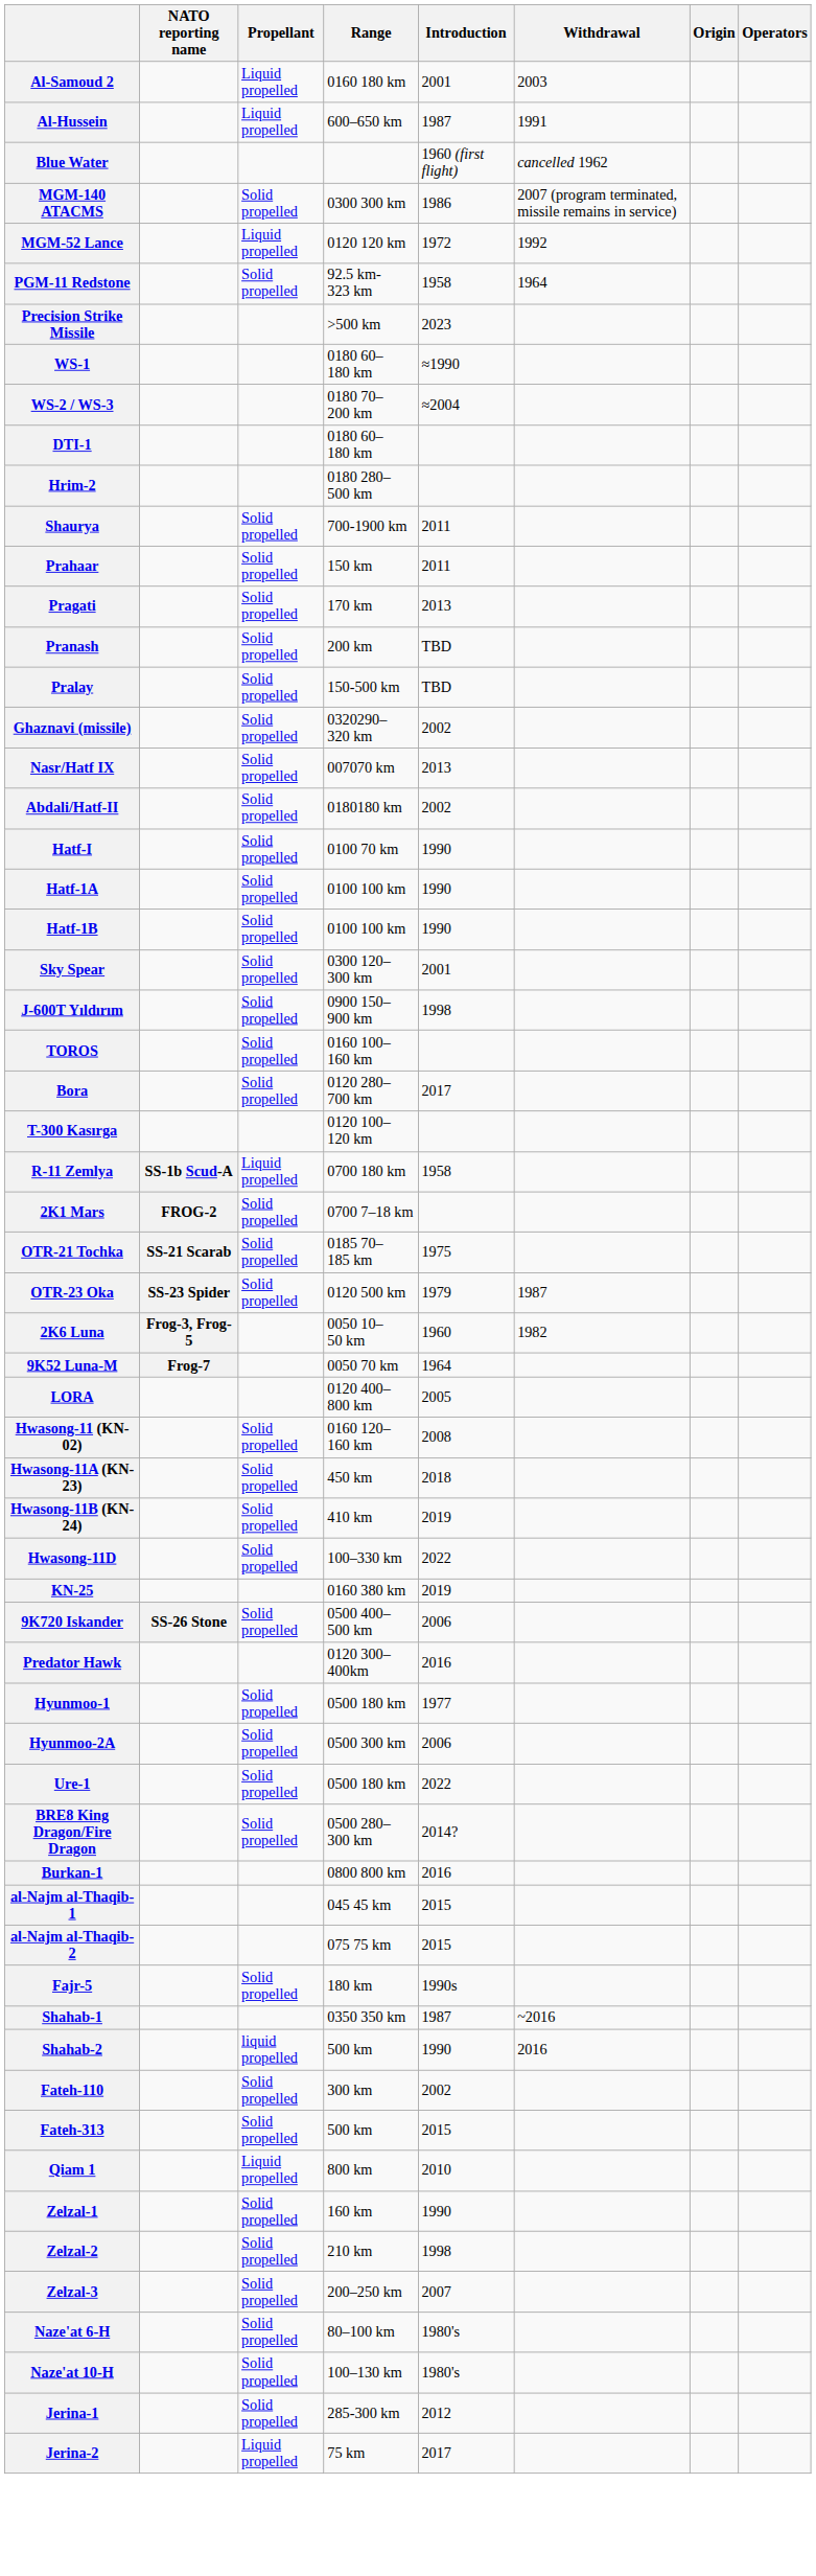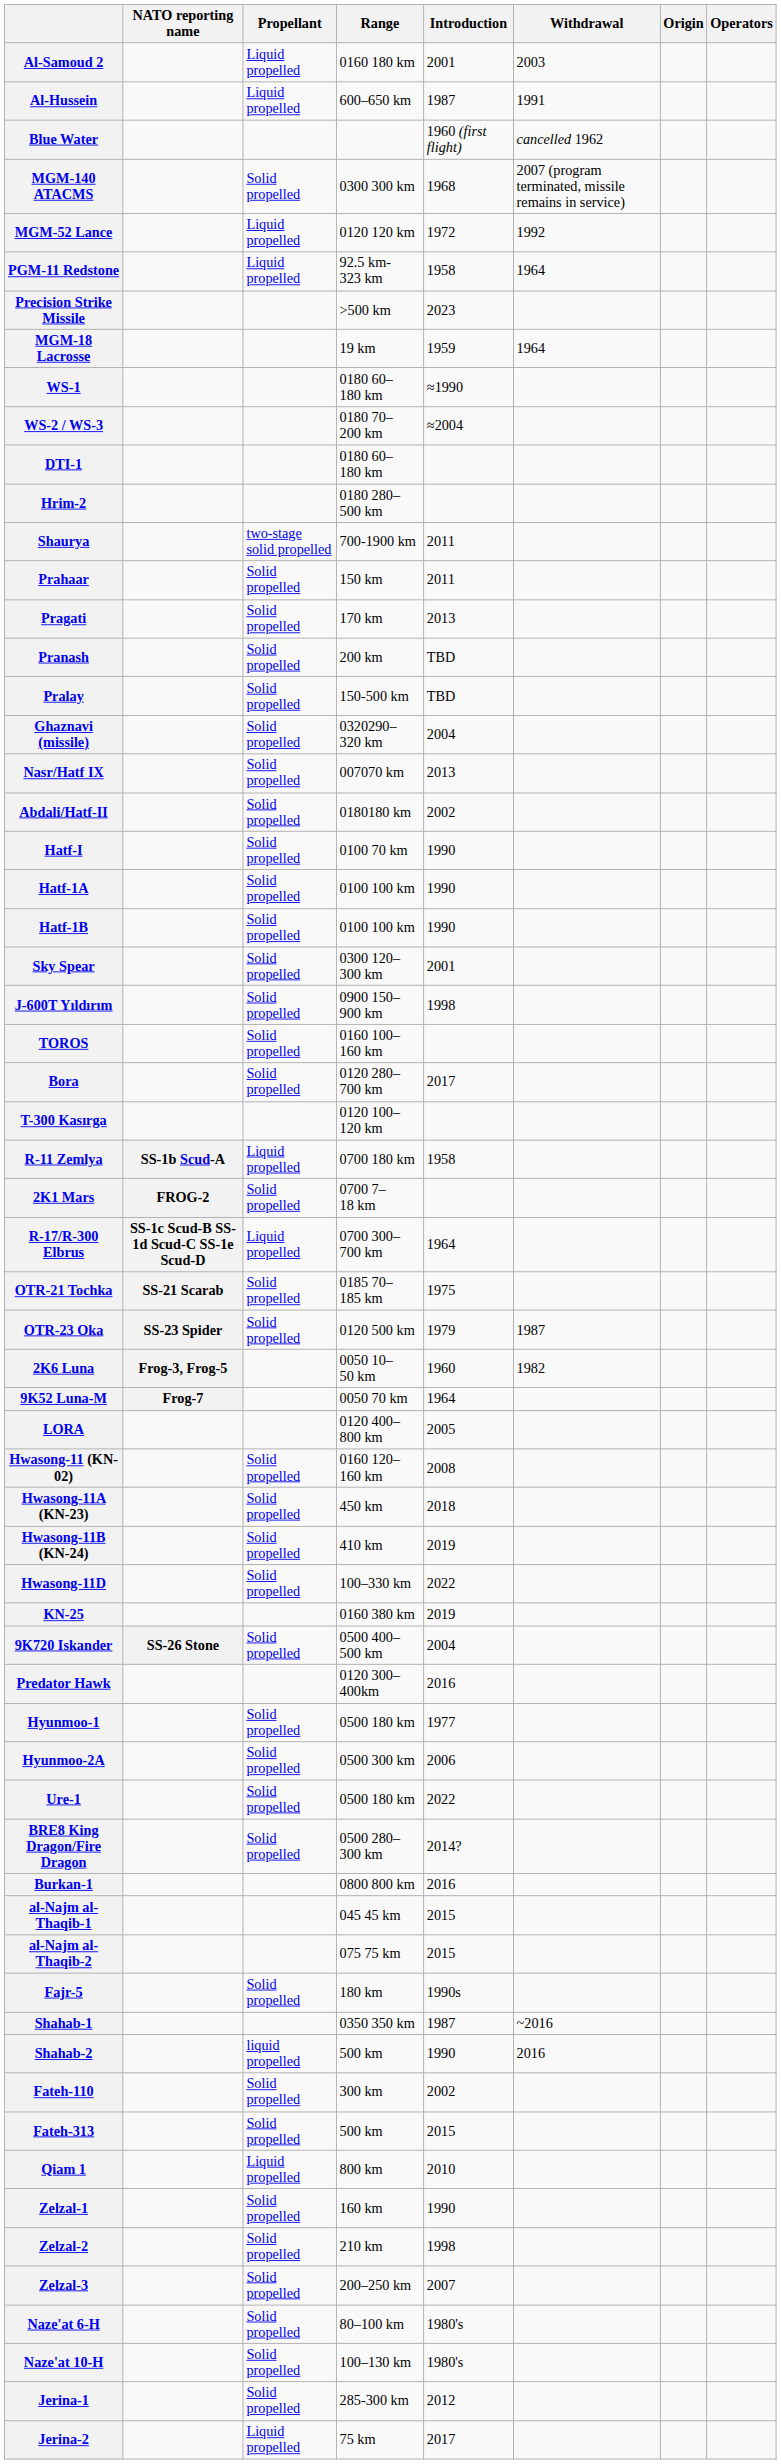 <table class="wikitable sortable">
 <tr>
 <th></th>
 <th>NATO reporting name</th>
 <th>Propellant</th>
 <th>Range</th>
 <th>Introduction</th>
 <th>Withdrawal</th>
 <th>Origin</th>
 <th>Operators</th>
 </tr>
 <tr>
 <th><a href='#'>Al-Samoud 2</a></th>
 <td></td>
 <td><a href='#'>Liquid propelled</a></td>
 <td><span>0160</span> 180 km</td>
 <td>2001</td>
 <td>2003</td>
 <td></td>
 <td></td>
 </tr>
 <tr>
 <th><a href='#'>Al-Hussein</a></th>
 <td></td>
 <td><a href='#'>Liquid propelled</a></td>
 <td>600–650 km</td>
 <td>1987</td>
 <td>1991</td>
 <td></td>
 <td></td>
 </tr>
 <tr>
 <th><a href='#'>Blue Water</a></th>
 <td></td>
 <td></td>
 <td></td>
 <td>1960 <em>(first flight)</em></td>
 <td><em>cancelled</em> 1962</td>
 <td></td>
 <td></td>
 </tr>
 <tr>
 <th><a href='#'>MGM-140 ATACMS</a></th>
 <td></td>
 <td><a href='#'>Solid propelled</a></td>
 <td><span>0300</span> 300 km</td>
-<td>1986</td>
+<td>1968</td>
 <td>2007 (program terminated, missile remains in service)</td>
 <td></td>
 <td></td>
 </tr>
 <tr>
 <th><a href='#'>MGM-52 Lance</a></th>
 <td></td>
 <td><a href='#'>Liquid propelled</a></td>
 <td><span>0120</span> 120 km</td>
 <td>1972</td>
 <td>1992</td>
 <td></td>
 <td></td>
 </tr>
 <tr>
 <th><a href='#'>PGM-11 Redstone</a></th>
 <td></td>
-<td><a href='#'>Solid propelled</a></td>
+<td><a href='#'>Liquid propelled</a></td>
 <td>92.5 km-323 km</td>
 <td>1958</td>
 <td>1964</td>
 <td></td>
 <td></td>
 </tr>
 <tr>
 <th><a href='#'>Precision Strike Missile</a></th>
 <td></td>
 <td></td>
 <td>>500 km</td>
 <td>2023</td>
 <td></td>
+<td></td>
+<td></td>
+</tr>
+<tr>
+<th><a href='#'>MGM-18 Lacrosse</a></th>
+<td></td>
+<td></td>
+<td>19 km</td>
+<td>1959</td>
+<td>1964</td>
 <td></td>
 <td></td>
 </tr>
 <tr>
 <th><a href='#'>WS-1</a></th>
 <td></td>
 <td></td>
 <td><span>0180</span> 60–180 km</td>
 <td>≈1990</td>
 <td></td>
 <td></td>
 <td></td>
 </tr>
 <tr>
 <th><a href='#'>WS-2 / WS-3</a></th>
 <td></td>
 <td></td>
 <td><span>0180</span> 70–200 km</td>
 <td>≈2004</td>
 <td></td>
 <td></td>
 <td></td>
 </tr>
 <tr>
 <th><a href='#'>DTI-1</a></th>
 <td></td>
 <td></td>
 <td><span>0180</span> 60–180 km</td>
 <td></td>
 <td></td>
 <td></td>
 <td></td>
 </tr>
 <tr>
 <th><a href='#'>Hrim-2</a></th>
 <td></td>
 <td></td>
 <td><span>0180</span> 280–500 km</td>
 <td></td>
 <td></td>
 <td></td>
 <td></td>
 </tr>
 <tr>
 <th><a href='#'>Shaurya</a></th>
 <td></td>
-<td><a href='#'>Solid propelled</a></td>
+<td><a href='#'>two-stage solid propelled</a></td>
 <td>700-1900 km</td>
 <td>2011</td>
 <td></td>
 <td></td>
 <td></td>
 </tr>
 <tr>
 <th><a href='#'>Prahaar</a></th>
 <td></td>
 <td><a href='#'>Solid propelled</a></td>
 <td>150 km</td>
 <td>2011</td>
 <td></td>
 <td></td>
 <td></td>
 </tr>
 <tr>
 <th><a href='#'>Pragati</a></th>
 <td></td>
 <td><a href='#'>Solid propelled</a></td>
 <td>170 km</td>
 <td>2013</td>
 <td></td>
 <td></td>
 <td></td>
 </tr>
 <tr>
 <th><a href='#'>Pranash</a></th>
 <td></td>
 <td><a href='#'>Solid propelled</a></td>
 <td>200 km</td>
 <td>TBD</td>
 <td></td>
 <td><br></td>
 <td></td>
 </tr>
 <tr>
 <th><a href='#'>Pralay</a></th>
 <td></td>
 <td><a href='#'>Solid propelled</a></td>
 <td>150-500 km</td>
 <td>TBD</td>
 <td></td>
 <td></td>
 <td></td>
 </tr>
 <tr>
 <th><a href='#'>Ghaznavi (missile)</a></th>
 <td></td>
 <td><a href='#'>Solid propelled</a></td>
 <td><span>0320</span>290–320 km</td>
-<td>2002</td>
+<td>2004</td>
 <td></td>
 <td></td>
 <td></td>
 </tr>
 <tr>
 <th><a href='#'>Nasr/Hatf IX</a></th>
 <td></td>
 <td><a href='#'>Solid propelled</a></td>
 <td><span>0070</span>70 km</td>
 <td>2013</td>
 <td></td>
 <td></td>
 <td></td>
 </tr>
 <tr>
 <th><a href='#'>Abdali/Hatf-II</a></th>
 <td></td>
 <td><a href='#'>Solid propelled</a></td>
 <td><span>0180</span>180 km</td>
 <td>2002</td>
 <td></td>
 <td></td>
 <td></td>
 </tr>
 <tr>
 <th><a href='#'>Hatf-I</a></th>
 <td></td>
 <td><a href='#'>Solid propelled</a></td>
 <td><span>0100</span> 70 km</td>
 <td>1990</td>
 <td></td>
 <td></td>
 <td></td>
 </tr>
 <tr>
 <th><a href='#'>Hatf-1A</a></th>
 <td></td>
 <td><a href='#'>Solid propelled</a></td>
 <td><span>0100</span> 100 km</td>
 <td>1990</td>
 <td></td>
 <td></td>
 <td></td>
 </tr>
 <tr>
 <th><a href='#'>Hatf-1B</a></th>
 <td></td>
 <td><a href='#'>Solid propelled</a></td>
 <td><span>0100</span> 100 km</td>
 <td>1990</td>
 <td></td>
 <td></td>
 <td></td>
 </tr>
 <tr>
 <th><a href='#'>Sky Spear</a></th>
 <td></td>
 <td><a href='#'>Solid propelled</a></td>
 <td><span>0300</span> 120–300 km</td>
 <td>2001</td>
 <td></td>
 <td></td>
 <td></td>
 </tr>
 <tr>
 <th><a href='#'>J-600T Yıldırım</a></th>
 <td></td>
 <td><a href='#'>Solid propelled</a></td>
 <td><span>0900</span> 150–900 km</td>
 <td>1998</td>
 <td></td>
 <td></td>
 <td></td>
 </tr>
 <tr>
 <th><a href='#'>TOROS</a></th>
 <td></td>
 <td><a href='#'>Solid propelled</a></td>
 <td><span>0160</span> 100–160 km</td>
 <td></td>
 <td></td>
 <td></td>
 <td></td>
 </tr>
 <tr>
 <th><a href='#'>Bora</a></th>
 <td></td>
 <td><a href='#'>Solid propelled</a></td>
 <td><span>0120</span> 280–700 km</td>
 <td>2017</td>
 <td></td>
 <td></td>
 <td></td>
 </tr>
 <tr>
 <th><a href='#'>T-300 Kasırga</a></th>
 <td></td>
 <td></td>
 <td><span>0120</span> 100–120 km</td>
 <td></td>
 <td></td>
 <td></td>
 <td></td>
 </tr>
 <tr>
 <th><a href='#'>R-11 Zemlya</a></th>
 <th>SS-1b <a href='#'>Scud</a>-A</th>
 <td><a href='#'>Liquid propelled</a></td>
 <td><span>0700</span> 180 km</td>
 <td>1958</td>
 <td></td>
 <td></td>
 <td></td>
 </tr>
 <tr>
 <th><a href='#'>2K1 Mars</a></th>
 <th>FROG-2</th>
 <td><a href='#'>Solid propelled</a></td>
 <td><span>0700</span> 7–18 km</td>
 <td></td>
 <td></td>
 <td></td>
 <td></td>
 </tr>
 <tr>
+<th><a href='#'>R-17/R-300 Elbrus</a></th>
+<th>SS-1c Scud-B SS-1d Scud-C SS-1e Scud-D</th>
+<td><a href='#'>Liquid propelled</a></td>
+<td><span>0700</span> 300–700 km</td>
+<td>1964</td>
+<td></td>
+<td></td>
+<td></td>
+</tr>
+<tr>
 <th><a href='#'>OTR-21 Tochka</a></th>
 <th>SS-21 Scarab</th>
 <td><a href='#'>Solid propelled</a></td>
 <td><span>0185</span> 70–185 km</td>
 <td>1975</td>
 <td></td>
 <td></td>
 <td></td>
 </tr>
 <tr>
 <th><a href='#'>OTR-23 Oka</a></th>
 <th>SS-23 Spider</th>
 <td><a href='#'>Solid propelled</a></td>
 <td><span>0120</span> 500 km</td>
 <td>1979</td>
 <td>1987</td>
 <td></td>
 <td></td>
 </tr>
 <tr>
 <th><a href='#'>2K6 Luna</a></th>
 <th>Frog-3, Frog-5</th>
 <td></td>
 <td><span>0050</span> 10–50 km</td>
 <td>1960</td>
 <td>1982</td>
 <td></td>
 <td></td>
 </tr>
 <tr>
 <th><a href='#'>9K52 Luna-M</a></th>
 <th>Frog-7</th>
 <td></td>
 <td><span>0050</span> 70 km</td>
 <td>1964</td>
 <td></td>
 <td></td>
 <td></td>
 </tr>
 <tr>
 <th><a href='#'>LORA</a></th>
 <td></td>
 <td></td>
 <td><span>0120</span> 400–800 km</td>
 <td>2005</td>
 <td></td>
 <td></td>
 <td><br></td>
 </tr>
 <tr>
 <th><a href='#'>Hwasong-11</a> (KN-02)</th>
 <td></td>
 <td><a href='#'>Solid propelled</a></td>
 <td><span>0160</span> 120–160 km</td>
 <td>2008</td>
 <td></td>
 <td></td>
 <td></td>
 </tr>
 <tr>
 <th><a href='#'>Hwasong-11A</a> (KN-23)</th>
 <td></td>
 <td><a href='#'>Solid propelled</a></td>
 <td>450 km</td>
 <td>2018</td>
 <td></td>
 <td></td>
 <td></td>
 </tr>
 <tr>
 <th><a href='#'>Hwasong-11B</a> (KN-24)</th>
 <td></td>
 <td><a href='#'>Solid propelled</a></td>
 <td>410 km</td>
 <td>2019</td>
 <td></td>
 <td></td>
 <td></td>
 </tr>
 <tr>
 <th><a href='#'>Hwasong-11D</a></th>
 <td></td>
 <td><a href='#'>Solid propelled</a></td>
 <td>100–330 km</td>
 <td>2022</td>
 <td></td>
 <td></td>
 <td></td>
 </tr>
 <tr>
 <th><a href='#'>KN-25</a></th>
 <td></td>
 <td></td>
 <td><span>0160</span> 380 km</td>
 <td>2019</td>
 <td></td>
 <td></td>
 <td></td>
 </tr>
 <tr>
 <th><a href='#'>9K720 Iskander</a></th>
 <th>SS-26 Stone</th>
 <td><a href='#'>Solid propelled</a></td>
 <td><span>0500</span> 400–500 km</td>
-<td>2006</td>
+<td>2004</td>
 <td></td>
 <td></td>
 <td></td>
 </tr>
 <tr>
 <th><a href='#'>Predator Hawk</a></th>
 <td></td>
 <td></td>
 <td><span>0120</span> 300–400km</td>
 <td>2016</td>
 <td></td>
 <td></td>
 <td></td>
 </tr>
 <tr>
 <th><a href='#'>Hyunmoo-1</a></th>
 <td></td>
 <td><a href='#'>Solid propelled</a></td>
 <td><span>0500</span> 180 km</td>
 <td>1977</td>
 <td></td>
 <td></td>
 <td></td>
 </tr>
 <tr>
 <th><a href='#'>Hyunmoo-2A</a></th>
 <td></td>
 <td><a href='#'>Solid propelled</a></td>
 <td><span>0500</span> 300 km</td>
 <td>2006</td>
 <td></td>
 <td></td>
 <td></td>
 </tr>
 <tr>
 <th><a href='#'>Ure-1</a></th>
 <td></td>
 <td><a href='#'>Solid propelled</a></td>
 <td><span>0500</span> 180 km</td>
 <td>2022</td>
 <td></td>
 <td></td>
 <td></td>
 </tr>
 <tr>
 <th><a href='#'>BRE8 King Dragon/Fire Dragon</a></th>
 <td></td>
 <td><a href='#'>Solid propelled</a></td>
 <td><span>0500</span> 280–300 km</td>
 <td>2014?</td>
 <td></td>
 <td></td>
 <td></td>
 </tr>
 <tr>
 <th><a href='#'>Burkan-1</a></th>
 <td></td>
 <td></td>
 <td><span>0800</span> 800 km</td>
 <td>2016</td>
 <td></td>
 <td></td>
 <td></td>
 </tr>
 <tr>
 <th><a href='#'>al-Najm al-Thaqib-1</a></th>
 <td></td>
 <td></td>
 <td><span>045</span> 45 km</td>
 <td>2015</td>
 <td></td>
 <td></td>
 <td></td>
 </tr>
 <tr>
 <th><a href='#'>al-Najm al-Thaqib-2</a></th>
 <td></td>
 <td></td>
 <td><span>075</span> 75 km</td>
 <td>2015</td>
 <td></td>
 <td></td>
 <td></td>
 </tr>
 <tr>
 <th><a href='#'>Fajr-5</a></th>
 <td></td>
 <td><a href='#'>Solid propelled</a></td>
 <td>180 km</td>
 <td>1990s</td>
 <td></td>
 <td></td>
 <td></td>
 </tr>
 <tr>
 <th><a href='#'>Shahab-1</a></th>
 <td></td>
 <td></td>
 <td><span>0350</span> 350 km</td>
 <td>1987</td>
 <td>~2016</td>
 <td></td>
 <td></td>
 </tr>
 <tr>
 <th><a href='#'>Shahab-2</a></th>
 <td></td>
 <td><a href='#'>liquid propelled</a></td>
 <td>500 km</td>
 <td>1990</td>
 <td>2016</td>
 <td></td>
 <td></td>
 </tr>
 <tr>
 <th><a href='#'>Fateh-110</a></th>
 <td></td>
 <td><a href='#'>Solid propelled</a></td>
 <td>300 km</td>
 <td>2002</td>
 <td></td>
 <td></td>
 <td></td>
 </tr>
 <tr>
 <th><a href='#'>Fateh-313</a></th>
 <td></td>
 <td><a href='#'>Solid propelled</a></td>
 <td>500 km</td>
 <td>2015</td>
 <td></td>
 <td></td>
 <td></td>
 </tr>
 <tr>
 <th><a href='#'>Qiam 1</a></th>
 <td></td>
 <td><a href='#'>Liquid propelled</a></td>
 <td>800 km</td>
 <td>2010</td>
 <td></td>
 <td></td>
 <td></td>
 </tr>
 <tr>
 <th><a href='#'>Zelzal-1</a></th>
 <td></td>
 <td><a href='#'>Solid propelled</a></td>
 <td>160 km</td>
 <td>1990</td>
 <td></td>
 <td></td>
 <td></td>
 </tr>
 <tr>
 <th><a href='#'>Zelzal-2</a></th>
 <td></td>
 <td><a href='#'>Solid propelled</a></td>
 <td>210 km</td>
 <td>1998</td>
 <td></td>
 <td></td>
 <td></td>
 </tr>
 <tr>
 <th><a href='#'>Zelzal-3</a></th>
 <td></td>
 <td><a href='#'>Solid propelled</a></td>
 <td>200–250 km</td>
 <td>2007</td>
 <td></td>
 <td></td>
 <td></td>
 </tr>
 <tr>
 <th><a href='#'>Naze'at 6-H</a></th>
 <td></td>
 <td><a href='#'>Solid propelled</a></td>
 <td>80–100 km</td>
 <td>1980's</td>
 <td></td>
 <td></td>
 <td></td>
 </tr>
 <tr>
 <th><a href='#'>Naze'at 10-H</a></th>
 <td></td>
 <td><a href='#'>Solid propelled</a></td>
 <td>100–130 km</td>
 <td>1980's</td>
 <td></td>
 <td></td>
 <td></td>
 </tr>
 <tr>
 <th><a href='#'>Jerina-1</a></th>
 <td></td>
 <td><a href='#'>Solid propelled</a></td>
 <td>285-300 km</td>
 <td>2012</td>
 <td></td>
 <td><br></td>
 <td></td>
 </tr>
 <tr>
 <th><a href='#'>Jerina-2</a></th>
 <td></td>
 <td><a href='#'>Liquid propelled</a></td>
 <td>75 km</td>
 <td>2017</td>
 <td></td>
 <td><br></td>
 <td></td>
 </tr>
 </table>
